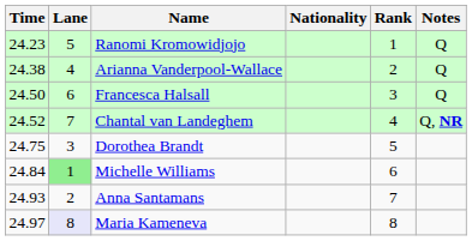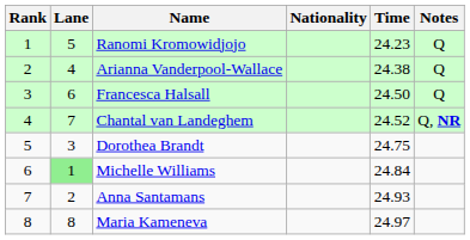 <table class="wikitable sortable" style="text-align:center">
 <tr>
-<th>Time</th>
+<th>Rank</th>
 <th>Lane</th>
 <th>Name</th>
 <th>Nationality</th>
-<th>Rank</th>
+<th>Time</th>
 <th>Notes</th>
 </tr>
 <tr bgcolor=ccffcc>
-<td>24.23</td>
+<td>1</td>
 <td>5</td>
 <td align=left><a href='#'>Ranomi Kromowidjojo</a></td>
 <td align=left></td>
-<td>1</td>
+<td>24.23</td>
 <td>Q</td>
 </tr>
 <tr bgcolor=ccffcc>
-<td>24.38</td>
+<td>2</td>
 <td>4</td>
 <td align=left><a href='#'>Arianna Vanderpool-Wallace</a></td>
 <td align=left></td>
-<td>2</td>
+<td>24.38</td>
 <td>Q</td>
 </tr>
 <tr bgcolor=ccffcc>
-<td>24.50</td>
+<td>3</td>
 <td>6</td>
 <td align=left><a href='#'>Francesca Halsall</a></td>
 <td align=left></td>
-<td>3</td>
+<td>24.50</td>
 <td>Q</td>
 </tr>
 <tr bgcolor=ccffcc>
-<td>24.52</td>
+<td>4</td>
 <td>7</td>
 <td align=left><a href='#'>Chantal van Landeghem</a></td>
 <td align=left></td>
-<td>4</td>
+<td>24.52</td>
 <td>Q, <strong><a href='#'>NR</a></strong></td>
 </tr>
 <tr>
-<td>24.75</td>
+<td>5</td>
 <td>3</td>
 <td align=left><a href='#'>Dorothea Brandt</a></td>
 <td align=left></td>
-<td>5</td>
+<td>24.75</td>
 <td></td>
 </tr>
 <tr>
-<td>24.84</td>
+<td>6</td>
 <td style="background: lightgreen;">1</td>
 <td align=left><a href='#'>Michelle Williams</a></td>
 <td align=left></td>
-<td>6</td>
+<td>24.84</td>
 <td></td>
 </tr>
 <tr>
-<td>24.93</td>
+<td>7</td>
 <td>2</td>
 <td align=left><a href='#'>Anna Santamans</a></td>
 <td align=left></td>
-<td>7</td>
+<td>24.93</td>
 <td></td>
 </tr>
 <tr>
-<td>24.97</td>
-<td style="background: lavender;">8</td>
+<td>8</td>
+<td>8</td>
 <td align=left><a href='#'>Maria Kameneva</a></td>
 <td align=left></td>
-<td>8</td>
+<td>24.97</td>
 <td></td>
 </tr>
 </table>
